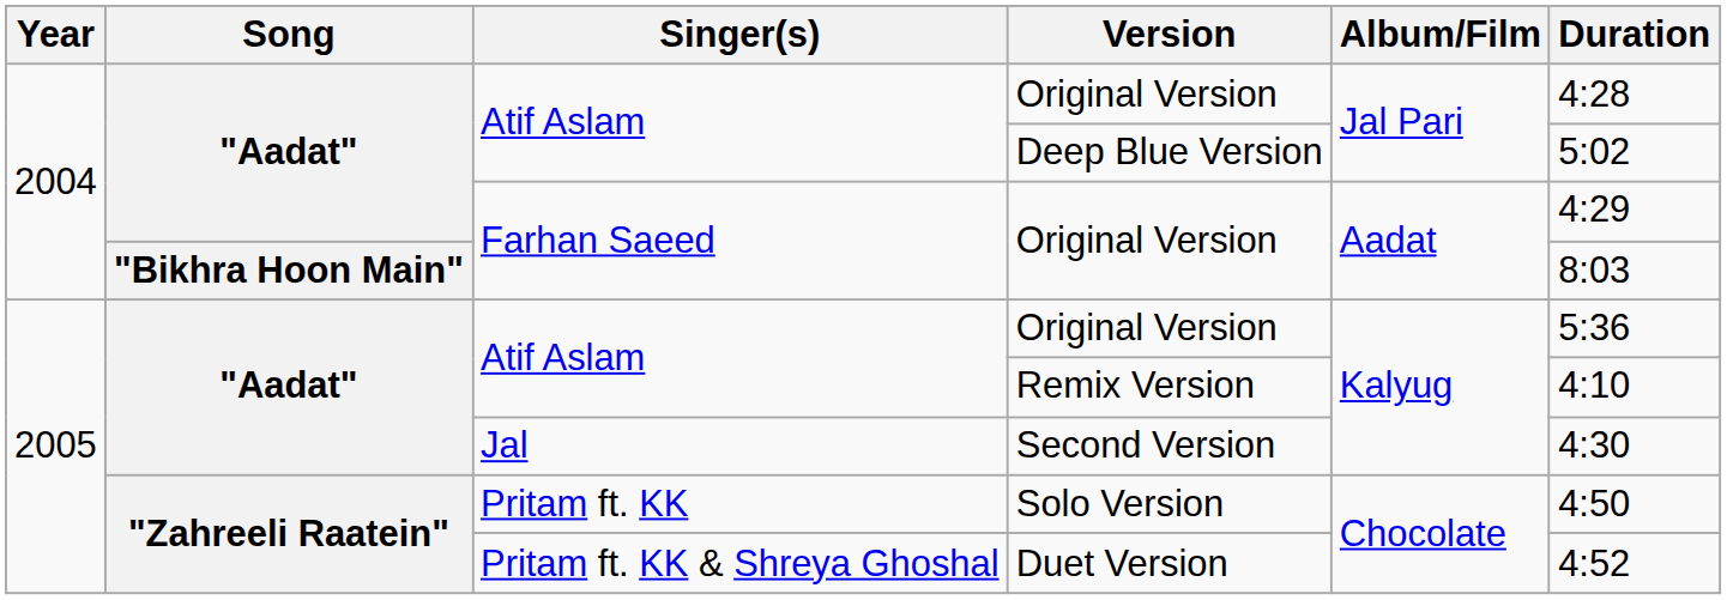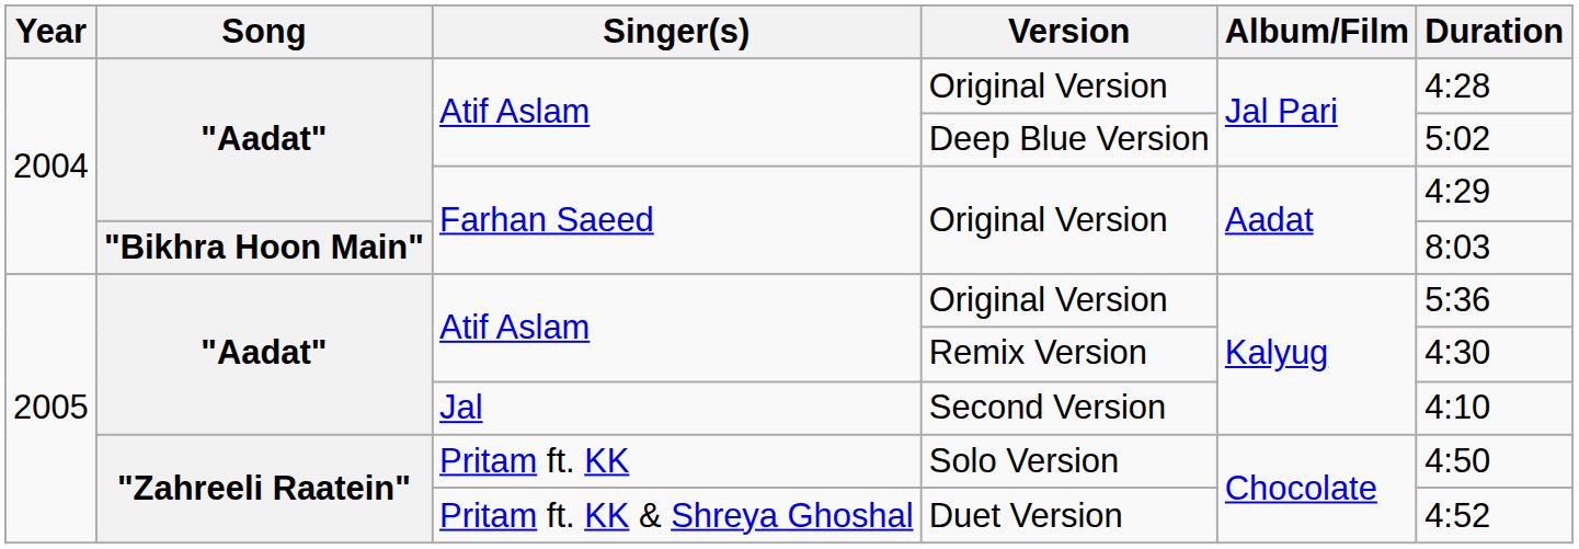 <table class="wikitable">
 <tr>
 <th>Year</th>
 <th>Song</th>
 <th>Singer(s)</th>
 <th>Version</th>
 <th>Album/Film</th>
 <th>Duration</th>
 </tr>
 <tr>
 <td rowspan="4">2004</td>
 <th rowspan="3">"Aadat"</th>
 <td rowspan="2"><a href='#'>Atif Aslam</a></td>
 <td>Original Version</td>
 <td rowspan="2"><a href='#'>Jal Pari</a></td>
 <td>4:28</td>
 </tr>
 <tr>
 <td>Deep Blue Version</td>
 <td>5:02</td>
 </tr>
 <tr>
 <td rowspan="2"><a href='#'>Farhan Saeed</a></td>
 <td rowspan="2">Original Version</td>
 <td rowspan="2"><a href='#'>Aadat</a></td>
 <td>4:29</td>
 </tr>
 <tr>
 <th>"Bikhra Hoon Main"</th>
 <td>8:03</td>
 </tr>
 <tr>
 <td rowspan="5">2005</td>
 <th rowspan="3">"Aadat"</th>
 <td rowspan="2"><a href='#'>Atif Aslam</a></td>
 <td>Original Version</td>
 <td rowspan="3"><a href='#'>Kalyug</a></td>
 <td>5:36</td>
 </tr>
 <tr>
 <td>Remix Version</td>
-<td>4:10</td>
+<td>4:30</td>
 </tr>
 <tr>
 <td><a href='#'>Jal</a></td>
 <td>Second Version</td>
-<td>4:30</td>
+<td>4:10</td>
 </tr>
 <tr>
 <th rowspan="2">"Zahreeli Raatein"</th>
 <td><a href='#'>Pritam</a> ft. <a href='#'>KK</a></td>
 <td>Solo Version</td>
 <td rowspan="2"><a href='#'>Chocolate</a></td>
 <td>4:50</td>
 </tr>
 <tr>
 <td><a href='#'>Pritam</a> ft. <a href='#'>KK</a> & <a href='#'>Shreya Ghoshal</a></td>
 <td>Duet Version</td>
 <td>4:52</td>
 </tr>
 </table>
